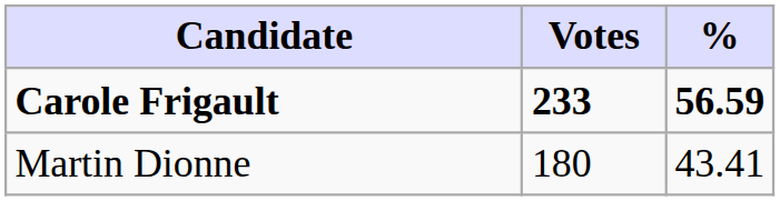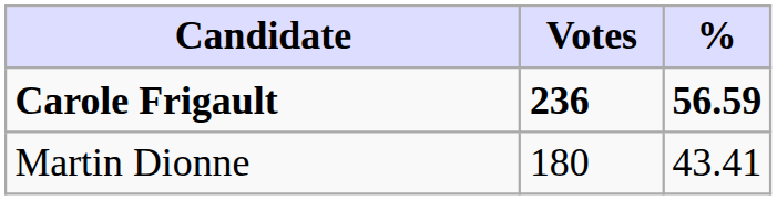 <table class="wikitable">
 <tr>
 <th style="background:#ddf; width:200px;">Candidate</th>
 <th style="background:#ddf; width:50px;">Votes</th>
 <th style="background:#ddf; width:30px;">%</th>
 </tr>
 <tr>
 <td><strong>Carole Frigault</strong></td>
-<td><strong>233</strong></td>
+<td><strong>236</strong></td>
 <td><strong>56.59</strong></td>
 </tr>
 <tr>
 <td>Martin Dionne</td>
 <td>180</td>
 <td>43.41</td>
 </tr>
 </table>
